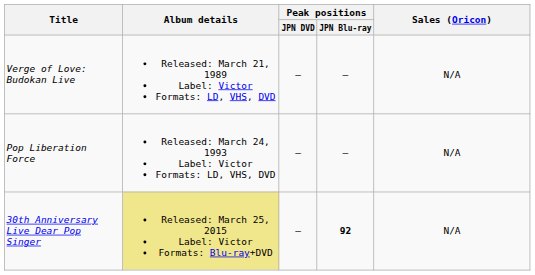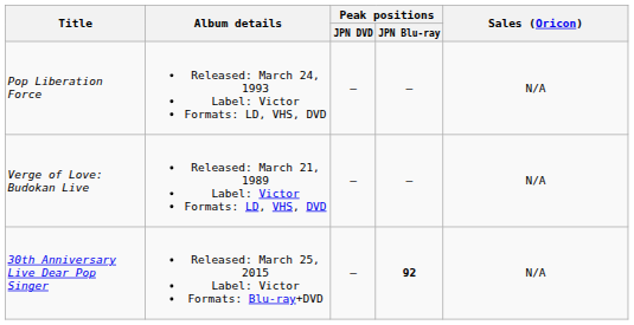 <table class="wikitable plainrowheaders" style="text-align:center;">
 <tr>
 <th style="width:12em;" rowspan="2">Title</th>
 <th style="width:16em;" rowspan="2">Album details</th>
 <th colspan="2">Peak positions</th>
 <th style="width:16em;" rowspan="2">Sales (<a href='#'>Oricon</a>)</th>
 </tr>
 <tr>
 <th><small>JPN DVD</small><br></th>
 <th><small>JPN Blu-ray</small><br></th>
 </tr>
 <tr>
+<td align="left"><em>Pop Liberation Force</em></td>
+<td><br><ul><li>Released: March 24, 1993</li><li>Label: Victor</li><li>Formats: LD, VHS, DVD</li></ul></td>
+<td>—</td>
+<td>—</td>
+<td>N/A</td>
+</tr>
+<tr>
 <td align="left"><em>Verge of Love: Budokan Live</em></td>
 <td><br><ul><li>Released: March 21, 1989</li><li>Label: <a href='#'>Victor</a></li><li>Formats: <a href='#'>LD</a>, <a href='#'>VHS</a>, <a href='#'>DVD</a></li></ul></td>
 <td>—</td>
 <td>—</td>
 <td>N/A</td>
 </tr>
 <tr>
-<td align="left"><em>Pop Liberation Force</em></td>
-<td><br><ul><li>Released: March 24, 1993</li><li>Label: Victor</li><li>Formats: LD, VHS, DVD</li></ul></td>
-<td>—</td>
-<td>—</td>
-<td>N/A</td>
-</tr>
-<tr>
 <td align="left"><em><a href='#'>30th Anniversary Live Dear Pop Singer</a></em></td>
-<td style="background: khaki;"><br><ul><li>Released: March 25, 2015</li><li>Label: Victor</li><li>Formats: <a href='#'>Blu-ray</a>+DVD</li></ul></td>
+<td><br><ul><li>Released: March 25, 2015</li><li>Label: Victor</li><li>Formats: <a href='#'>Blu-ray</a>+DVD</li></ul></td>
 <td>—</td>
 <td><strong>92</strong></td>
 <td>N/A</td>
 </tr>
 </table>
